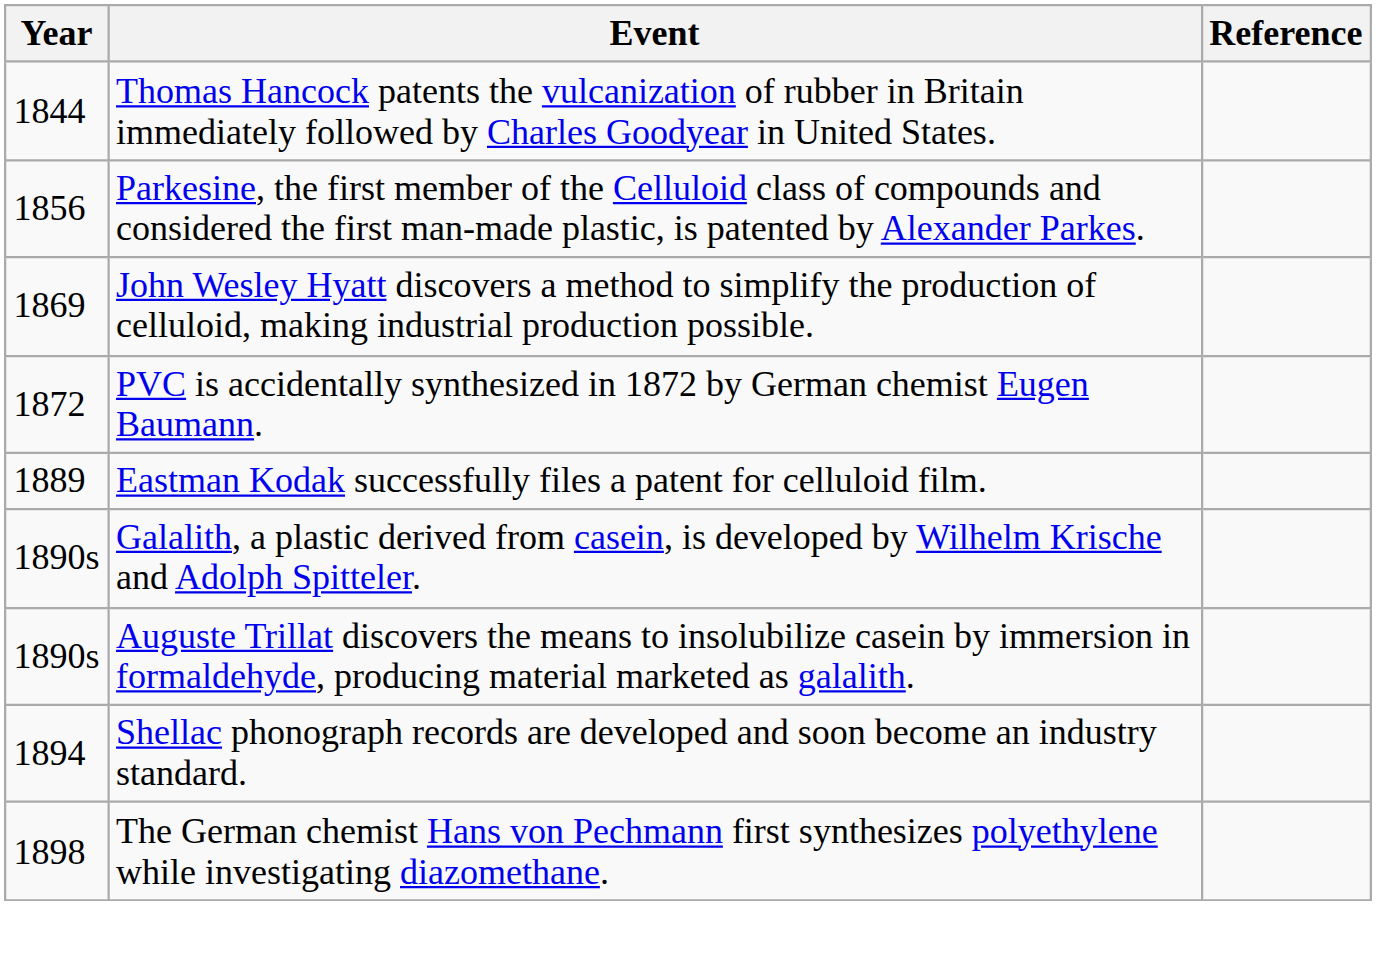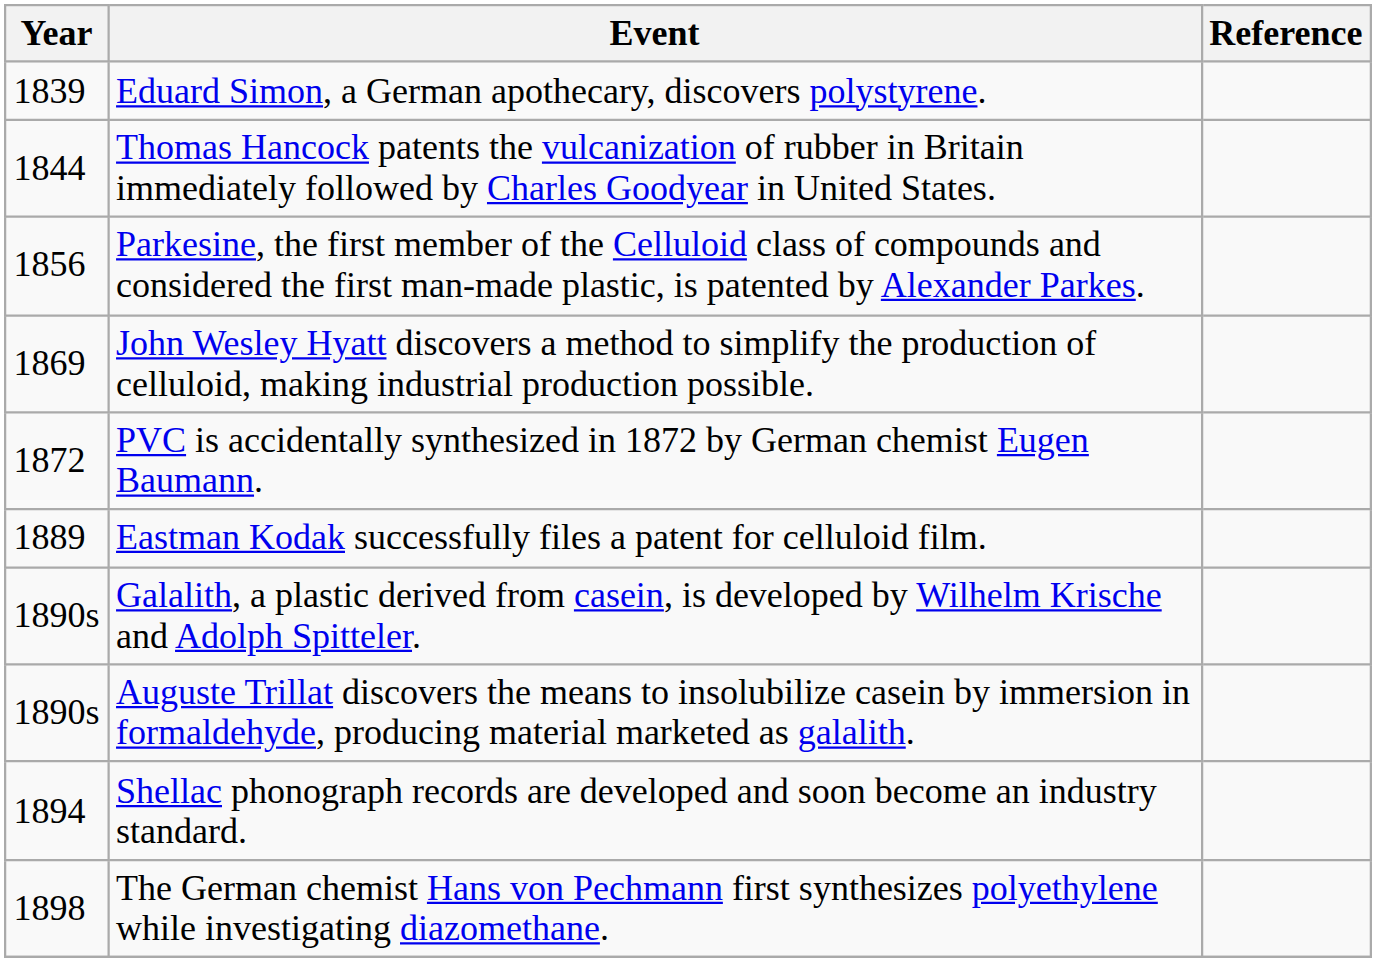 <table class="wikitable">
 <tr>
 <th style="width:6%">Year</th>
 <th>Event</th>
 <th style="width:10%">Reference</th>
+</tr>
+<tr>
+<td>1839</td>
+<td><a href='#'>Eduard Simon</a>, a German apothecary, discovers <a href='#'>polystyrene</a>.</td>
+<td></td>
 </tr>
 <tr>
 <td>1844</td>
 <td><a href='#'>Thomas Hancock</a> patents the <a href='#'>vulcanization</a> of rubber in Britain immediately followed by <a href='#'>Charles Goodyear</a> in United States.</td>
 <td></td>
 </tr>
 <tr>
 <td>1856</td>
 <td><a href='#'>Parkesine</a>, the first member of the <a href='#'>Celluloid</a> class of compounds and considered the first man-made plastic, is patented by <a href='#'>Alexander Parkes</a>.</td>
 <td></td>
 </tr>
 <tr>
 <td>1869</td>
 <td><a href='#'>John Wesley Hyatt</a> discovers a method to simplify the production of celluloid, making industrial production possible.</td>
 <td></td>
 </tr>
 <tr>
 <td>1872</td>
 <td><a href='#'>PVC</a> is accidentally synthesized in 1872 by German chemist <a href='#'>Eugen Baumann</a>.</td>
 <td></td>
 </tr>
 <tr>
 <td>1889</td>
 <td><a href='#'>Eastman Kodak</a> successfully files a patent for celluloid film.</td>
 <td></td>
 </tr>
 <tr>
 <td>1890s</td>
 <td><a href='#'>Galalith</a>, a plastic derived from <a href='#'>casein</a>, is developed by <a href='#'>Wilhelm Krische</a> and <a href='#'>Adolph Spitteler</a>.</td>
 <td></td>
 </tr>
 <tr>
 <td>1890s</td>
 <td><a href='#'>Auguste Trillat</a> discovers the means to insolubilize casein by immersion in <a href='#'>formaldehyde</a>, producing material marketed as <a href='#'>galalith</a>.</td>
 <td></td>
 </tr>
 <tr>
 <td>1894</td>
 <td><a href='#'>Shellac</a> phonograph records are developed and soon become an industry standard.</td>
 <td></td>
 </tr>
 <tr>
 <td>1898</td>
 <td>The German chemist <a href='#'>Hans von Pechmann</a> first synthesizes <a href='#'>polyethylene</a> while investigating <a href='#'>diazomethane</a>.</td>
 <td></td>
 </tr>
 <tr>
 </tr>
 </table>
